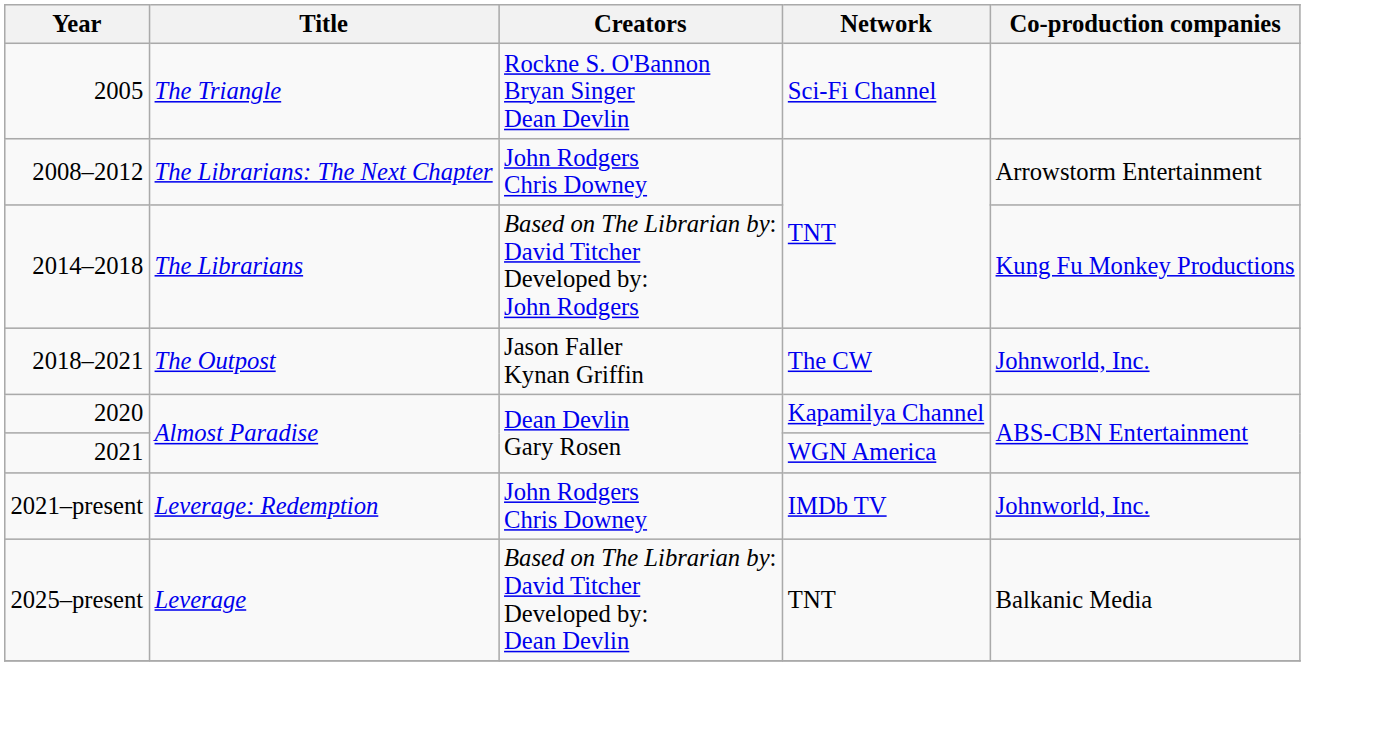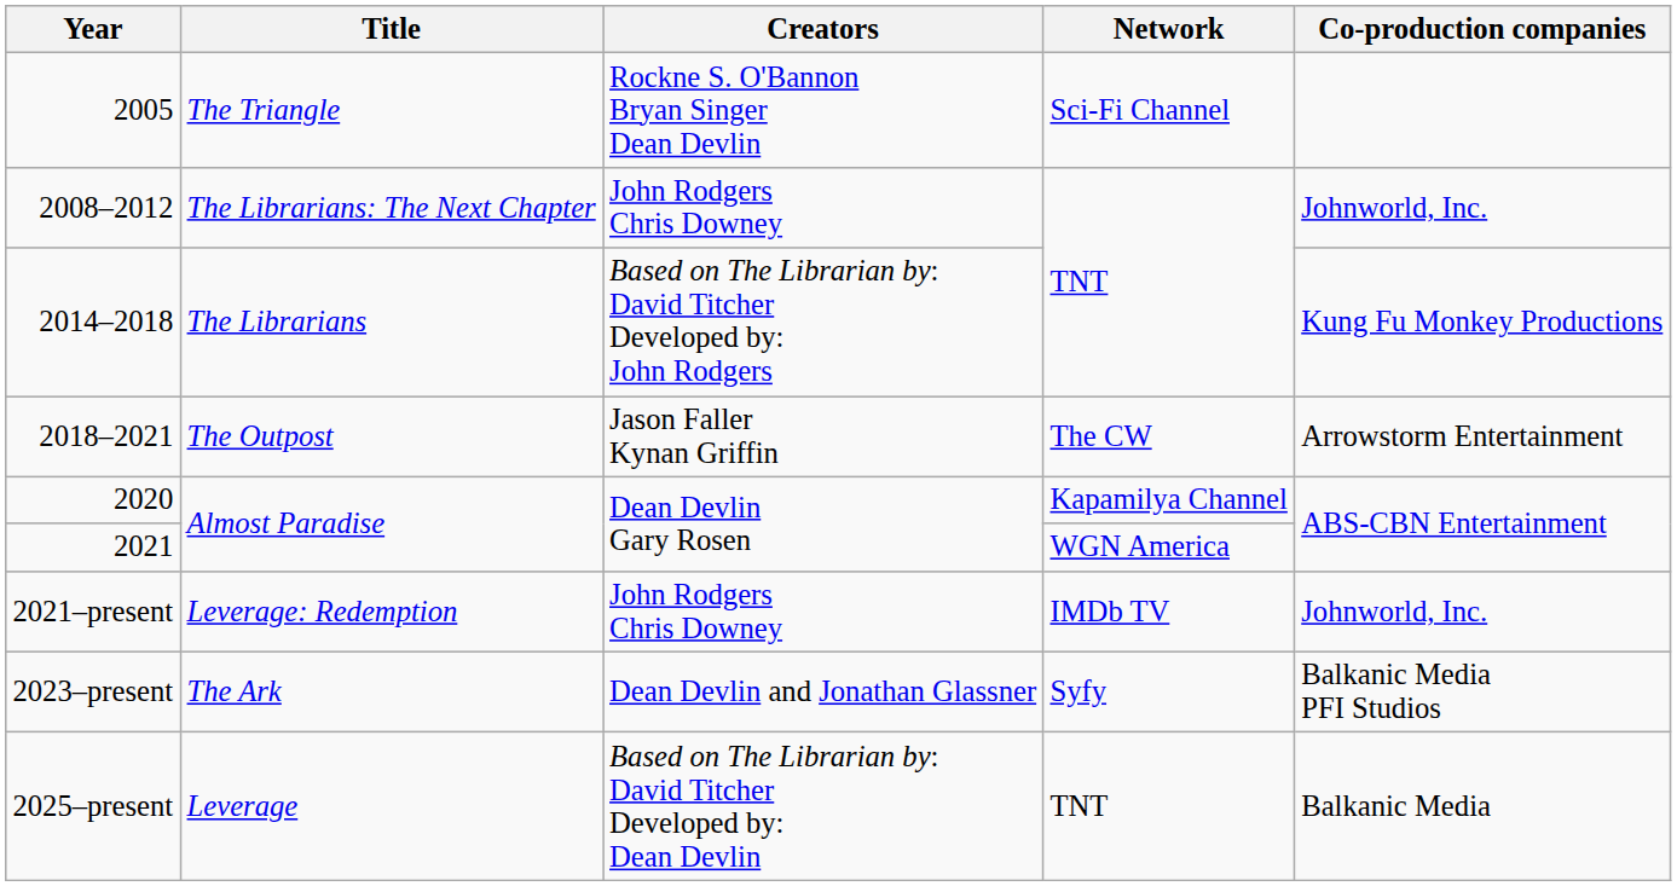 <table class="wikitable sortable">
 <tr>
 <th>Year</th>
 <th>Title</th>
 <th>Creators</th>
 <th>Network</th>
 <th>Co-production companies</th>
 </tr>
 <tr>
 <td align="right">2005</td>
 <td><em><a href='#'>The Triangle</a></em></td>
 <td><a href='#'>Rockne S. O'Bannon</a><br><a href='#'>Bryan Singer</a><br><a href='#'>Dean Devlin</a></td>
 <td><a href='#'>Sci-Fi Channel</a></td>
 <td></td>
 </tr>
 <tr>
 <td align="right">2008–2012</td>
 <td><em><a href='#'>The Librarians: The Next Chapter</a></em></td>
 <td><a href='#'>John Rodgers</a><br><a href='#'>Chris Downey</a></td>
 <td rowspan="2"><a href='#'>TNT</a></td>
-<td>Arrowstorm Entertainment</td>
+<td><a href='#'>Johnworld, Inc.</a></td>
 </tr>
 <tr>
 <td align="right">2014–2018</td>
 <td><em><a href='#'>The Librarians</a></em></td>
 <td><em>Based on The Librarian by</em>:<br><a href='#'>David Titcher</a><br>Developed by:<br><a href='#'>John Rodgers</a></td>
 <td><a href='#'>Kung Fu Monkey Productions</a> </td>
 </tr>
 <tr>
 <td align="right">2018–2021</td>
 <td><em><a href='#'>The Outpost</a></em></td>
 <td>Jason Faller<br>Kynan Griffin</td>
 <td><a href='#'>The CW</a></td>
-<td><a href='#'>Johnworld, Inc.</a></td>
+<td>Arrowstorm Entertainment</td>
 </tr>
 <tr>
 <td align="right">2020</td>
 <td rowspan="2"><em><a href='#'>Almost Paradise</a></em></td>
 <td rowspan="2"><a href='#'>Dean Devlin</a><br>Gary Rosen</td>
 <td><a href='#'>Kapamilya Channel</a></td>
 <td rowspan="2"><a href='#'>ABS-CBN Entertainment</a></td>
 </tr>
 <tr>
 <td align="right">2021</td>
 <td><a href='#'>WGN America</a></td>
 </tr>
 <tr>
 <td align="right">2021–present</td>
 <td><em><a href='#'>Leverage: Redemption</a></em></td>
 <td><a href='#'>John Rodgers</a><br><a href='#'>Chris Downey</a></td>
 <td><a href='#'>IMDb TV</a></td>
 <td><a href='#'>Johnworld, Inc.</a></td>
 </tr>
 <tr>
+<td align="right">2023–present</td>
+<td><em><a href='#'>The Ark</a></em></td>
+<td><a href='#'>Dean Devlin</a> and <a href='#'>Jonathan Glassner</a></td>
+<td><a href='#'>Syfy</a></td>
+<td>Balkanic Media<br>PFI Studios</td>
+</tr>
+<tr>
 <td align="right">2025–present</td>
 <td><em><a href='#'>Leverage</a></em></td>
 <td><em>Based on The Librarian by</em>:<br><a href='#'>David Titcher</a><br>Developed by:<br><a href='#'>Dean Devlin</a></td>
 <td>TNT</td>
 <td>Balkanic Media</td>
 </tr>
 <tr>
 </tr>
 </table>
